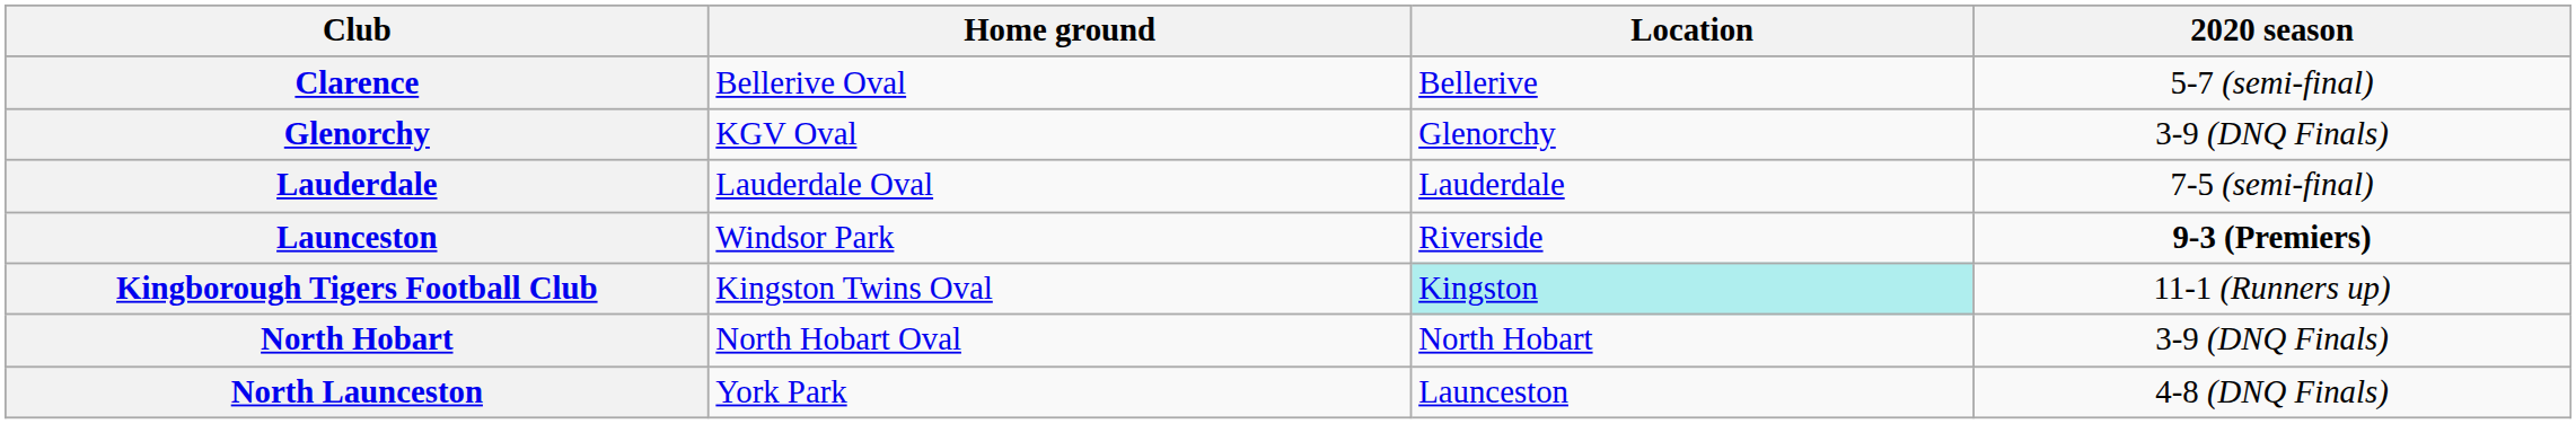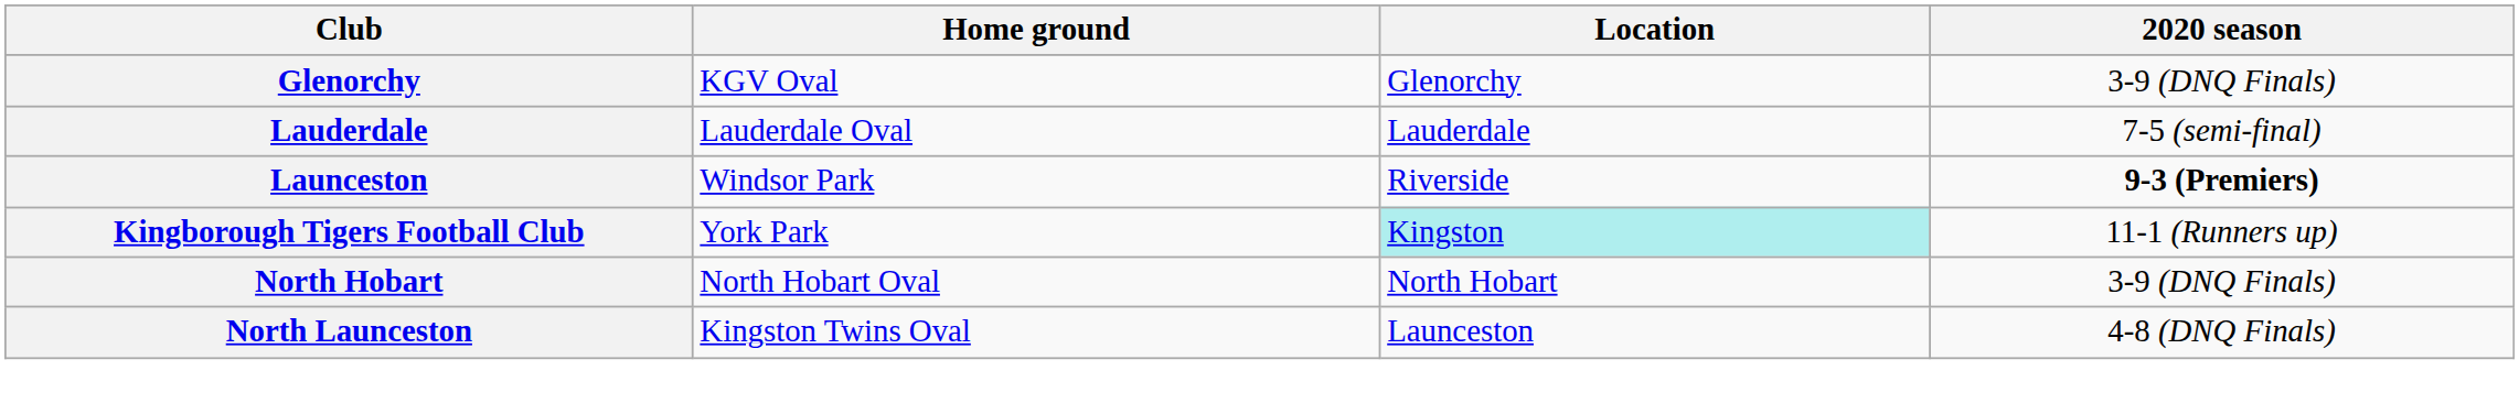 <table class="wikitable sortable" style="width:100%; text-align:left">
 <tr>
 <th style="width:20%">Club</th>
 <th style="width:20%">Home ground</th>
 <th style="width:16%">Location</th>
 <th style="width:17%">2020 season</th>
-</tr>
-<tr>
-<th scope="row"><a href='#'>Clarence</a></th>
-<td><a href='#'>Bellerive Oval</a></td>
-<td><a href='#'>Bellerive</a></td>
-<td align=center>5-7 <em>(semi-final)</em></td>
 </tr>
 <tr>
 <th scope="row"><a href='#'>Glenorchy</a></th>
 <td><a href='#'>KGV Oval</a></td>
 <td><a href='#'>Glenorchy</a></td>
 <td align=center>3-9 <em>(DNQ Finals)</em></td>
 </tr>
 <tr>
 <th scope="row"><a href='#'>Lauderdale</a></th>
 <td><a href='#'>Lauderdale Oval</a></td>
 <td><a href='#'>Lauderdale</a></td>
 <td align=center>7-5 <em>(semi-final)</em></td>
 </tr>
 <tr>
 <th scope="row"><a href='#'>Launceston</a></th>
 <td><a href='#'>Windsor Park</a></td>
 <td><a href='#'>Riverside</a></td>
 <td align=center><strong>9-3 (Premiers)</strong></td>
 </tr>
 <tr>
 <th scope="row"><a href='#'>Kingborough Tigers Football Club</a></th>
-<td><a href='#'>Kingston Twins Oval</a></td>
+<td><a href='#'>York Park</a></td>
 <td style="background: paleturquoise;"><a href='#'>Kingston</a></td>
 <td align=center>11-1 <em>(Runners up)</em></td>
 </tr>
 <tr>
 <th scope="row"><a href='#'>North Hobart</a></th>
 <td><a href='#'>North Hobart Oval</a></td>
 <td><a href='#'>North Hobart</a></td>
 <td align=center>3-9 <em>(DNQ Finals)</em></td>
 </tr>
 <tr>
 <th scope="row"><a href='#'>North Launceston</a></th>
-<td><a href='#'>York Park</a></td>
+<td><a href='#'>Kingston Twins Oval</a></td>
 <td><a href='#'>Launceston</a></td>
 <td align=center>4-8 <em>(DNQ Finals)</em></td>
 </tr>
 </table>
